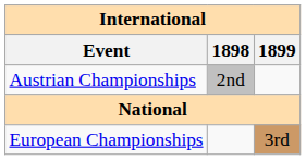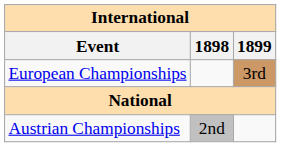 <table class="wikitable" style="text-align:center">
 <tr>
 <th style="background-color: #ffdead; " colspan=3 align=center>International</th>
 </tr>
 <tr>
 <th>Event</th>
 <th>1898</th>
 <th>1899</th>
 </tr>
 <tr>
-<td align=left><a href='#'>Austrian Championships</a></td>
-<td bgcolor=silver>2nd</td>
+<td align=left><a href='#'>European Championships</a></td>
 <td></td>
+<td bgcolor=cc9966>3rd</td>
 </tr>
 <tr>
 <th style="background-color: #ffdead; " colspan=3 align=center>National</th>
 </tr>
 <tr>
-<td align=left><a href='#'>European Championships</a></td>
+<td align=left><a href='#'>Austrian Championships</a></td>
+<td bgcolor=silver>2nd</td>
 <td></td>
-<td bgcolor=cc9966>3rd</td>
 </tr>
 </table>
